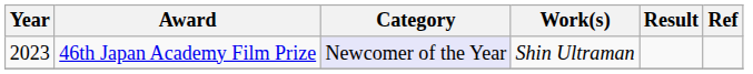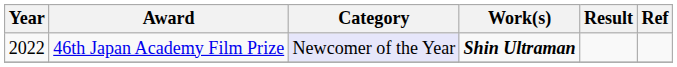 <table class="wikitable">
 <tr>
 <th>Year</th>
 <th>Award</th>
 <th>Category</th>
 <th>Work(s)</th>
 <th>Result</th>
 <th>Ref</th>
 </tr>
 <tr>
-<td>2023</td>
+<td>2022</td>
 <td><a href='#'>46th Japan Academy Film Prize</a></td>
 <td style="background: lavender;">Newcomer of the Year</td>
-<td><em>Shin Ultraman</em></td>
+<td><strong><em>Shin Ultraman</em></strong></td>
 <td></td>
 <td></td>
 </tr>
 <tr>
 </tr>
 </table>
